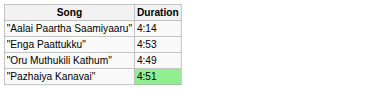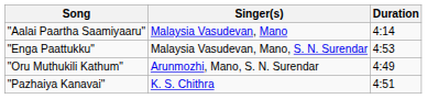 <table class="wikitable" style="font-size:95%;">
 <tr>
 <th>Song</th>
+<th>Singer(s)</th>
 <th>Duration</th>
 </tr>
 <tr>
 <td>"Aalai Paartha Saamiyaaru"</td>
+<td><a href='#'>Malaysia Vasudevan</a>, <a href='#'>Mano</a></td>
 <td>4:14</td>
 </tr>
 <tr>
 <td>"Enga Paattukku"</td>
+<td>Malaysia Vasudevan, Mano, <a href='#'>S. N. Surendar</a></td>
 <td>4:53</td>
 </tr>
 <tr>
 <td>"Oru Muthukili Kathum"</td>
+<td><a href='#'>Arunmozhi</a>, Mano, S. N. Surendar</td>
 <td>4:49</td>
 </tr>
 <tr>
 <td>"Pazhaiya Kanavai"</td>
-<td style="background: lightgreen;">4:51</td>
+<td><a href='#'>K. S. Chithra</a></td>
+<td>4:51</td>
 </tr>
 </table>
